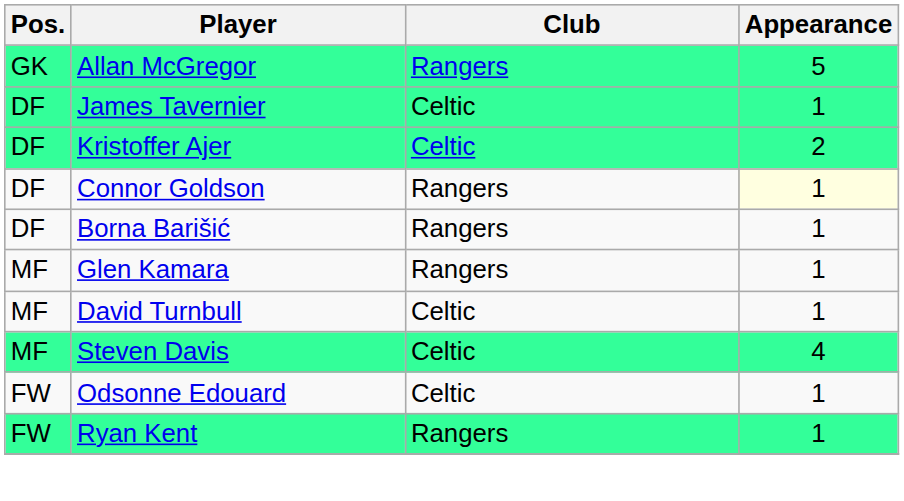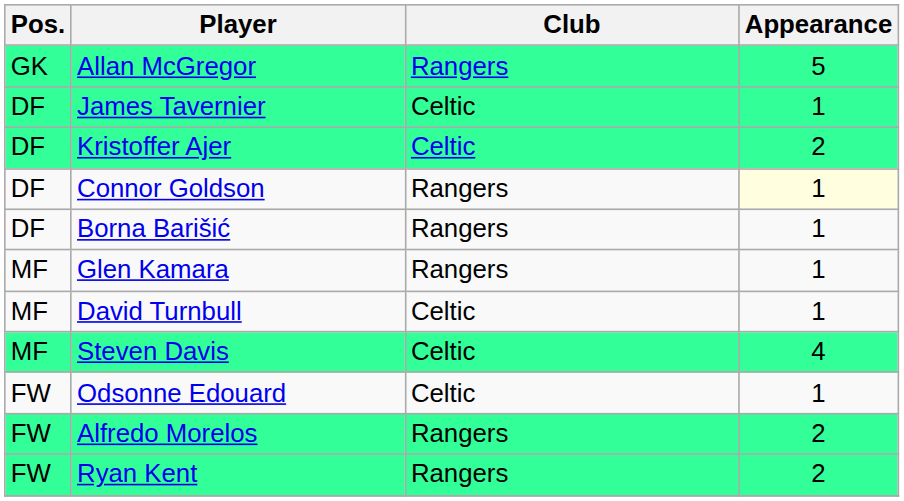 <table class="wikitable">
 <tr>
 <th>Pos.</th>
 <th>Player</th>
 <th>Club</th>
 <th>Appearance</th>
 </tr>
 <tr style="background:#33ff99;">
 <td>GK</td>
 <td style="width:200px;"><a href='#'>Allan McGregor</a> </td>
 <td style="width:200px;"><a href='#'>Rangers</a></td>
 <td align="center">5</td>
 </tr>
 <tr style="background:#33ff99;">
 <td>DF</td>
 <td><a href='#'>James Tavernier</a> </td>
 <td>Celtic</td>
 <td align="center">1</td>
 </tr>
 <tr style="background:#33ff99;">
 <td>DF</td>
 <td><a href='#'>Kristoffer Ajer</a> </td>
 <td><a href='#'>Celtic</a></td>
 <td align="center">2</td>
 </tr>
 <tr>
 <td>DF</td>
 <td><a href='#'>Connor Goldson</a></td>
 <td>Rangers</td>
 <td align="center" style="background: lightyellow;">1</td>
 </tr>
 <tr>
 <td>DF</td>
 <td><a href='#'>Borna Barišić</a></td>
 <td>Rangers</td>
 <td align="center">1</td>
 </tr>
 <tr>
 <td>MF</td>
 <td><a href='#'>Glen Kamara</a></td>
 <td>Rangers</td>
 <td align="center">1</td>
 </tr>
 <tr>
 <td>MF</td>
 <td><a href='#'>David Turnbull</a></td>
 <td>Celtic</td>
 <td align="center">1</td>
 </tr>
 <tr style="background:#33ff99;">
 <td>MF</td>
 <td><a href='#'>Steven Davis</a> </td>
 <td>Celtic</td>
 <td align="center">4</td>
 </tr>
 <tr>
 <td>FW</td>
 <td><a href='#'>Odsonne Edouard</a></td>
 <td>Celtic</td>
 <td align="center">1</td>
 </tr>
 <tr style="background:#33ff99;">
 <td>FW</td>
+<td><a href='#'>Alfredo Morelos</a> </td>
+<td>Rangers</td>
+<td align="center">2</td>
+</tr>
+<tr style="background:#33ff99;">
+<td>FW</td>
 <td><a href='#'>Ryan Kent</a> </td>
 <td>Rangers</td>
-<td align="center">1</td>
+<td align="center">2</td>
 </tr>
 <tr>
 </tr>
 </table>
